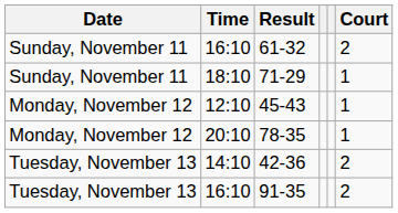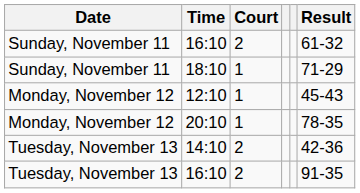 <table class="wikitable">
 <tr>
 <th>Date</th>
 <th>Time</th>
-<th>Result</th>
+<th>Court</th>
 <th></th>
 <th></th>
-<th>Court</th>
+<th>Result</th>
 </tr>
 <tr>
 <td>Sunday, November 11</td>
 <td>16:10</td>
-<td>61-32</td>
+<td>2</td>
 <td></td>
 <td></td>
-<td>2</td>
+<td>61-32</td>
 </tr>
 <tr>
 <td>Sunday, November 11</td>
 <td>18:10</td>
-<td>71-29</td>
+<td>1</td>
 <td></td>
 <td></td>
-<td>1</td>
+<td>71-29</td>
 </tr>
 <tr>
 <td>Monday, November 12</td>
 <td>12:10</td>
-<td>45-43</td>
+<td>1</td>
 <td></td>
 <td></td>
-<td>1</td>
+<td>45-43</td>
 </tr>
 <tr>
 <td>Monday, November 12</td>
 <td>20:10</td>
-<td>78-35</td>
+<td>1</td>
 <td></td>
 <td></td>
-<td>1</td>
+<td>78-35</td>
 </tr>
 <tr>
 <td>Tuesday, November 13</td>
 <td>14:10</td>
-<td>42-36</td>
+<td>2</td>
 <td></td>
 <td></td>
-<td>2</td>
+<td>42-36</td>
 </tr>
 <tr>
 <td>Tuesday, November 13</td>
 <td>16:10</td>
-<td>91-35</td>
+<td>2</td>
 <td></td>
 <td></td>
-<td>2</td>
+<td>91-35</td>
 </tr>
 </table>
